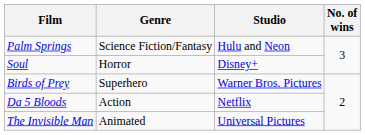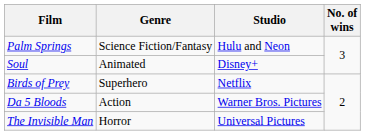 <table class="wikitable">
 <tr>
 <th>Film</th>
 <th>Genre</th>
 <th>Studio</th>
 <th>No. of<br>wins</th>
 </tr>
 <tr>
 <td><em><a href='#'>Palm Springs</a></em></td>
 <td>Science Fiction/Fantasy</td>
 <td><a href='#'>Hulu</a> and <a href='#'>Neon</a></td>
 <td rowspan="2" style="text-align:center;">3</td>
 </tr>
 <tr>
 <td><em><a href='#'>Soul</a></em></td>
-<td>Horror</td>
+<td>Animated</td>
 <td><a href='#'>Disney+</a></td>
 </tr>
 <tr>
 <td><em><a href='#'>Birds of Prey</a></em></td>
 <td>Superhero</td>
-<td><a href='#'>Warner Bros. Pictures</a></td>
+<td><a href='#'>Netflix</a></td>
 <td rowspan="3" style="text-align:center;">2</td>
 </tr>
 <tr>
 <td><em><a href='#'>Da 5 Bloods</a></em></td>
 <td>Action</td>
-<td><a href='#'>Netflix</a></td>
+<td><a href='#'>Warner Bros. Pictures</a></td>
 </tr>
 <tr>
 <td><em><a href='#'>The Invisible Man</a></em></td>
-<td>Animated</td>
+<td>Horror</td>
 <td><a href='#'>Universal Pictures</a></td>
 </tr>
 </table>
